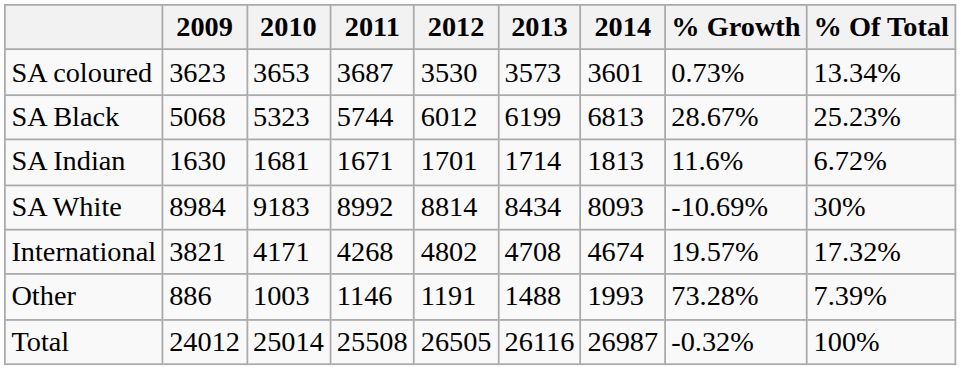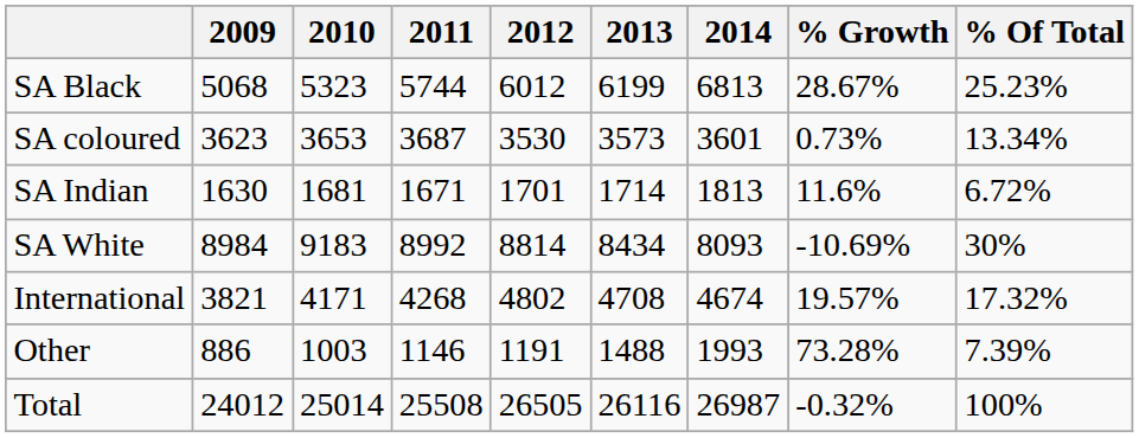 <table class="wikitable">
 <tr>
 <th></th>
 <th>2009</th>
 <th>2010</th>
 <th>2011</th>
 <th>2012</th>
 <th>2013</th>
 <th>2014</th>
 <th>% Growth</th>
 <th>% Of Total</th>
 </tr>
 <tr>
+<td>SA Black</td>
+<td>5068</td>
+<td>5323</td>
+<td>5744</td>
+<td>6012</td>
+<td>6199</td>
+<td>6813</td>
+<td>28.67%</td>
+<td>25.23%</td>
+</tr>
+<tr>
 <td>SA coloured</td>
 <td>3623</td>
 <td>3653</td>
 <td>3687</td>
 <td>3530</td>
 <td>3573</td>
 <td>3601</td>
 <td>0.73%</td>
 <td>13.34%</td>
-</tr>
-<tr>
-<td>SA Black</td>
-<td>5068</td>
-<td>5323</td>
-<td>5744</td>
-<td>6012</td>
-<td>6199</td>
-<td>6813</td>
-<td>28.67%</td>
-<td>25.23%</td>
 </tr>
 <tr>
 <td>SA Indian</td>
 <td>1630</td>
 <td>1681</td>
 <td>1671</td>
 <td>1701</td>
 <td>1714</td>
 <td>1813</td>
 <td>11.6%</td>
 <td>6.72%</td>
 </tr>
 <tr>
 <td>SA White</td>
 <td>8984</td>
 <td>9183</td>
 <td>8992</td>
 <td>8814</td>
 <td>8434</td>
 <td>8093</td>
 <td>-10.69%</td>
 <td>30%</td>
 </tr>
 <tr>
 <td>International</td>
 <td>3821</td>
 <td>4171</td>
 <td>4268</td>
 <td>4802</td>
 <td>4708</td>
 <td>4674</td>
 <td>19.57%</td>
 <td>17.32%</td>
 </tr>
 <tr>
 <td>Other</td>
 <td>886</td>
 <td>1003</td>
 <td>1146</td>
 <td>1191</td>
 <td>1488</td>
 <td>1993</td>
 <td>73.28%</td>
 <td>7.39%</td>
 </tr>
 <tr>
 <td>Total</td>
 <td>24012</td>
 <td>25014</td>
 <td>25508</td>
 <td>26505</td>
 <td>26116</td>
 <td>26987</td>
 <td>-0.32%</td>
 <td>100%</td>
 </tr>
 </table>
